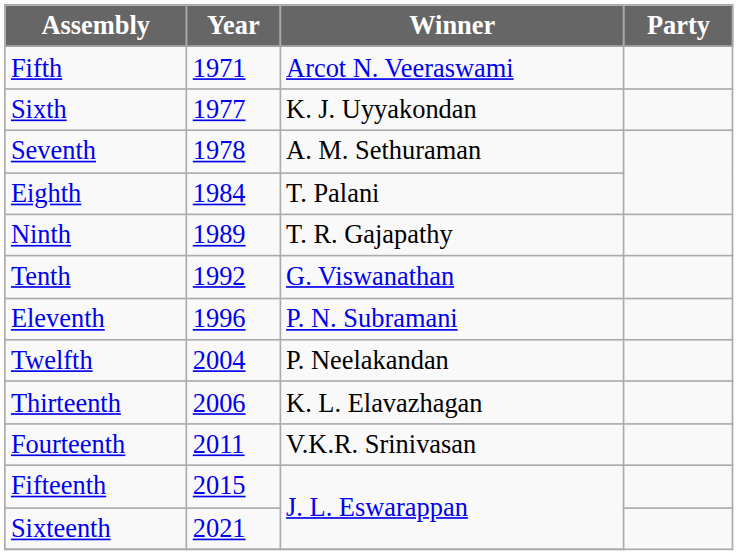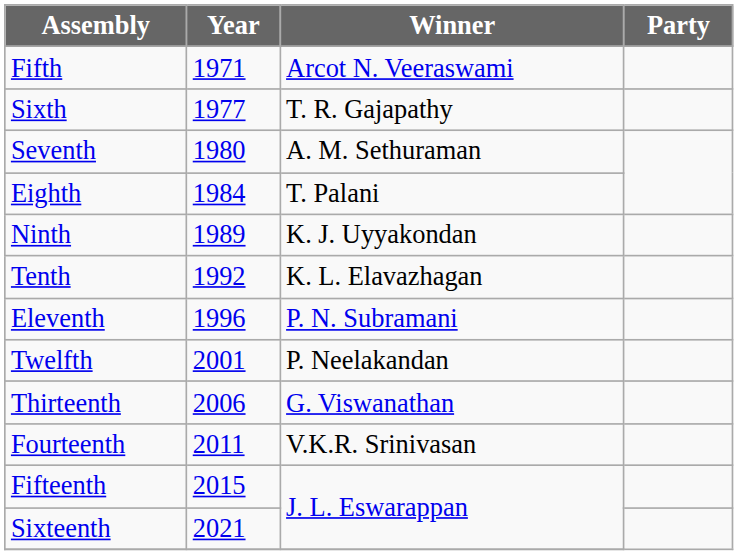 <table class="wikitable" width="50%">
 <tr>
 <th style="background-color:#666666; color:white">Assembly</th>
 <th style="background-color:#666666; color:white">Year</th>
 <th style="background-color:#666666; color:white">Winner</th>
 <th style="background-color:#666666; color:white" colspan="2">Party</th>
 </tr>
 <tr>
 <td><a href='#'>Fifth</a></td>
 <td><a href='#'>1971</a></td>
 <td><a href='#'>Arcot N. Veeraswami</a></td>
 <td></td>
 </tr>
 <tr>
 <td><a href='#'>Sixth</a></td>
 <td><a href='#'>1977</a></td>
-<td>K. J. Uyyakondan</td>
+<td>T. R. Gajapathy</td>
 <td></td>
 </tr>
 <tr>
 <td><a href='#'>Seventh</a></td>
-<td><a href='#'>1978</a></td>
+<td><a href='#'>1980</a></td>
 <td>A. M. Sethuraman</td>
 </tr>
 <tr>
 <td><a href='#'>Eighth</a></td>
 <td><a href='#'>1984</a></td>
 <td>T. Palani</td>
 </tr>
 <tr>
 <td><a href='#'>Ninth</a></td>
 <td><a href='#'>1989</a></td>
-<td>T. R. Gajapathy</td>
+<td>K. J. Uyyakondan</td>
 <td></td>
 </tr>
 <tr>
 <td><a href='#'>Tenth</a></td>
 <td><a href='#'>1992</a></td>
-<td><a href='#'>G. Viswanathan</a></td>
+<td>K. L. Elavazhagan</td>
 <td></td>
 </tr>
 <tr>
 <td><a href='#'>Eleventh</a></td>
 <td><a href='#'>1996</a></td>
 <td><a href='#'>P. N. Subramani</a></td>
 <td></td>
 </tr>
 <tr>
 <td><a href='#'>Twelfth</a></td>
-<td><a href='#'>2004</a></td>
+<td><a href='#'>2001</a></td>
 <td>P. Neelakandan</td>
 <td></td>
 </tr>
 <tr>
 <td><a href='#'>Thirteenth</a></td>
 <td><a href='#'>2006</a></td>
-<td>K. L. Elavazhagan</td>
+<td><a href='#'>G. Viswanathan</a></td>
 <td></td>
 </tr>
 <tr>
 <td><a href='#'>Fourteenth</a></td>
 <td><a href='#'>2011</a></td>
 <td>V.K.R. Srinivasan</td>
 <td></td>
 </tr>
 <tr>
 <td><a href='#'>Fifteenth</a></td>
 <td><a href='#'>2015</a></td>
 <td rowspan=2><a href='#'>J. L. Eswarappan</a></td>
 <td></td>
 </tr>
 <tr>
 <td><a href='#'>Sixteenth</a></td>
 <td><a href='#'>2021</a></td>
 </tr>
 <tr>
 </tr>
 </table>
